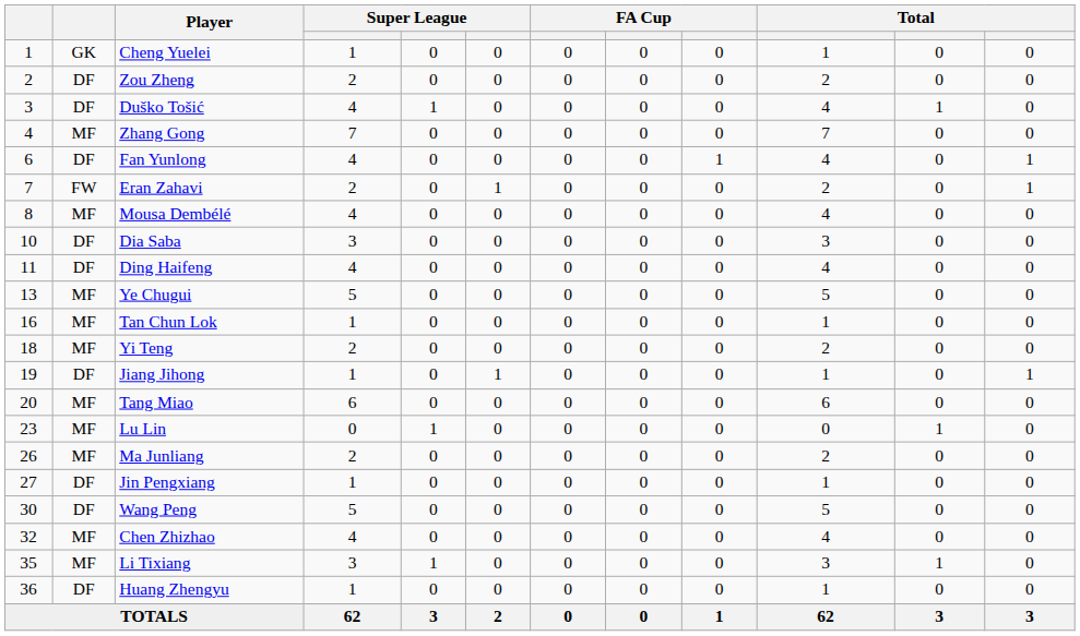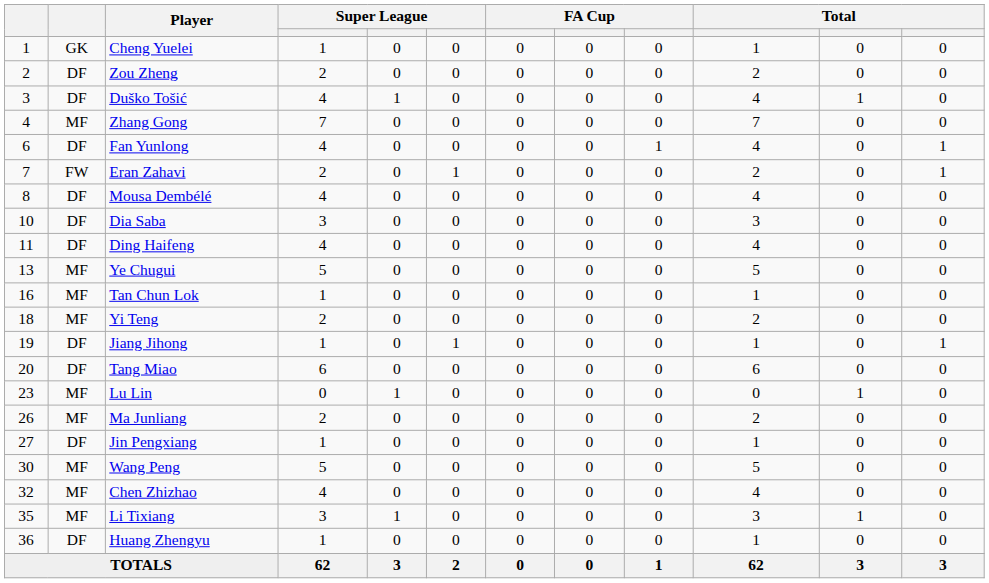 <table class="wikitable" style="text-align:center" width=80%>
 <tr>
 <th rowspan=2></th>
 <th rowspan=2></th>
 <th rowspan=2 width="170">Player</th>
 <th colspan=3 width="105">Super League</th>
 <th colspan=3 width="105">FA Cup</th>
 <th colspan=3 width="150">Total</th>
 </tr>
 <tr>
 <th></th>
 <th></th>
 <th></th>
 <th></th>
 <th></th>
 <th></th>
 <th></th>
 <th></th>
 <th></th>
 </tr>
 <tr>
 <td>1</td>
 <td>GK</td>
 <td align="left"> <a href='#'>Cheng Yuelei</a></td>
 <td>1</td>
 <td>0</td>
 <td>0</td>
 <td>0</td>
 <td>0</td>
 <td>0</td>
 <td>1</td>
 <td>0</td>
 <td>0</td>
 </tr>
 <tr>
 <td>2</td>
 <td>DF</td>
 <td align="left"> <a href='#'>Zou Zheng</a></td>
 <td>2</td>
 <td>0</td>
 <td>0</td>
 <td>0</td>
 <td>0</td>
 <td>0</td>
 <td>2</td>
 <td>0</td>
 <td>0</td>
 </tr>
 <tr>
 <td>3</td>
 <td>DF</td>
 <td align="left"> <a href='#'>Duško Tošić</a></td>
 <td>4</td>
 <td>1</td>
 <td>0</td>
 <td>0</td>
 <td>0</td>
 <td>0</td>
 <td>4</td>
 <td>1</td>
 <td>0</td>
 </tr>
 <tr>
 <td>4</td>
 <td>MF</td>
 <td align="left"> <a href='#'>Zhang Gong</a></td>
 <td>7</td>
 <td>0</td>
 <td>0</td>
 <td>0</td>
 <td>0</td>
 <td>0</td>
 <td>7</td>
 <td>0</td>
 <td>0</td>
 </tr>
 <tr>
 <td>6</td>
 <td>DF</td>
 <td align="left"> <a href='#'>Fan Yunlong</a></td>
 <td>4</td>
 <td>0</td>
 <td>0</td>
 <td>0</td>
 <td>0</td>
 <td>1</td>
 <td>4</td>
 <td>0</td>
 <td>1</td>
 </tr>
 <tr>
 <td>7</td>
 <td>FW</td>
 <td align="left"> <a href='#'>Eran Zahavi</a></td>
 <td>2</td>
 <td>0</td>
 <td>1</td>
 <td>0</td>
 <td>0</td>
 <td>0</td>
 <td>2</td>
 <td>0</td>
 <td>1</td>
 </tr>
 <tr>
 <td>8</td>
-<td>MF</td>
+<td>DF</td>
 <td align="left"> <a href='#'>Mousa Dembélé</a></td>
 <td>4</td>
 <td>0</td>
 <td>0</td>
 <td>0</td>
 <td>0</td>
 <td>0</td>
 <td>4</td>
 <td>0</td>
 <td>0</td>
 </tr>
 <tr>
 <td>10</td>
 <td>DF</td>
 <td align="left"> <a href='#'>Dia Saba</a></td>
 <td>3</td>
 <td>0</td>
 <td>0</td>
 <td>0</td>
 <td>0</td>
 <td>0</td>
 <td>3</td>
 <td>0</td>
 <td>0</td>
 </tr>
 <tr>
 <td>11</td>
 <td>DF</td>
 <td align="left"> <a href='#'>Ding Haifeng</a></td>
 <td>4</td>
 <td>0</td>
 <td>0</td>
 <td>0</td>
 <td>0</td>
 <td>0</td>
 <td>4</td>
 <td>0</td>
 <td>0</td>
 </tr>
 <tr>
 <td>13</td>
 <td>MF</td>
 <td align="left"> <a href='#'>Ye Chugui</a></td>
 <td>5</td>
 <td>0</td>
 <td>0</td>
 <td>0</td>
 <td>0</td>
 <td>0</td>
 <td>5</td>
 <td>0</td>
 <td>0</td>
 </tr>
 <tr>
 <td>16</td>
 <td>MF</td>
 <td align="left"> <a href='#'>Tan Chun Lok</a></td>
 <td>1</td>
 <td>0</td>
 <td>0</td>
 <td>0</td>
 <td>0</td>
 <td>0</td>
 <td>1</td>
 <td>0</td>
 <td>0</td>
 </tr>
 <tr>
 <td>18</td>
 <td>MF</td>
 <td align="left"> <a href='#'>Yi Teng</a></td>
 <td>2</td>
 <td>0</td>
 <td>0</td>
 <td>0</td>
 <td>0</td>
 <td>0</td>
 <td>2</td>
 <td>0</td>
 <td>0</td>
 </tr>
 <tr>
 <td>19</td>
 <td>DF</td>
 <td align="left"> <a href='#'>Jiang Jihong</a></td>
 <td>1</td>
 <td>0</td>
 <td>1</td>
 <td>0</td>
 <td>0</td>
 <td>0</td>
 <td>1</td>
 <td>0</td>
 <td>1</td>
 </tr>
 <tr>
 <td>20</td>
-<td>MF</td>
+<td>DF</td>
 <td align="left"> <a href='#'>Tang Miao</a></td>
 <td>6</td>
 <td>0</td>
 <td>0</td>
 <td>0</td>
 <td>0</td>
 <td>0</td>
 <td>6</td>
 <td>0</td>
 <td>0</td>
 </tr>
 <tr>
 <td>23</td>
 <td>MF</td>
 <td align="left"> <a href='#'>Lu Lin</a></td>
 <td>0</td>
 <td>1</td>
 <td>0</td>
 <td>0</td>
 <td>0</td>
 <td>0</td>
 <td>0</td>
 <td>1</td>
 <td>0</td>
 </tr>
 <tr>
 <td>26</td>
 <td>MF</td>
 <td align="left"> <a href='#'>Ma Junliang</a></td>
 <td>2</td>
 <td>0</td>
 <td>0</td>
 <td>0</td>
 <td>0</td>
 <td>0</td>
 <td>2</td>
 <td>0</td>
 <td>0</td>
 </tr>
 <tr>
 <td>27</td>
 <td>DF</td>
 <td align="left"> <a href='#'>Jin Pengxiang</a></td>
 <td>1</td>
 <td>0</td>
 <td>0</td>
 <td>0</td>
 <td>0</td>
 <td>0</td>
 <td>1</td>
 <td>0</td>
 <td>0</td>
 </tr>
 <tr>
 <td>30</td>
-<td>DF</td>
+<td>MF</td>
 <td align="left"> <a href='#'>Wang Peng</a></td>
 <td>5</td>
 <td>0</td>
 <td>0</td>
 <td>0</td>
 <td>0</td>
 <td>0</td>
 <td>5</td>
 <td>0</td>
 <td>0</td>
 </tr>
 <tr>
 <td>32</td>
 <td>MF</td>
 <td align="left"> <a href='#'>Chen Zhizhao</a></td>
 <td>4</td>
 <td>0</td>
 <td>0</td>
 <td>0</td>
 <td>0</td>
 <td>0</td>
 <td>4</td>
 <td>0</td>
 <td>0</td>
 </tr>
 <tr>
 <td>35</td>
 <td>MF</td>
 <td align="left"> <a href='#'>Li Tixiang</a></td>
 <td>3</td>
 <td>1</td>
 <td>0</td>
 <td>0</td>
 <td>0</td>
 <td>0</td>
 <td>3</td>
 <td>1</td>
 <td>0</td>
 </tr>
 <tr>
 <td>36</td>
 <td>DF</td>
 <td align="left"> <a href='#'>Huang Zhengyu</a></td>
 <td>1</td>
 <td>0</td>
 <td>0</td>
 <td>0</td>
 <td>0</td>
 <td>0</td>
 <td>1</td>
 <td>0</td>
 <td>0</td>
 </tr>
 <tr>
 <td ! colspan=3 style="background: #efefef; text-align: center;"><strong>TOTALS</strong></td>
 <th>62</th>
 <th>3</th>
 <th>2</th>
 <th>0</th>
 <th>0</th>
 <th>1</th>
 <th>62</th>
 <th>3</th>
 <th>3</th>
 </tr>
 </table>
